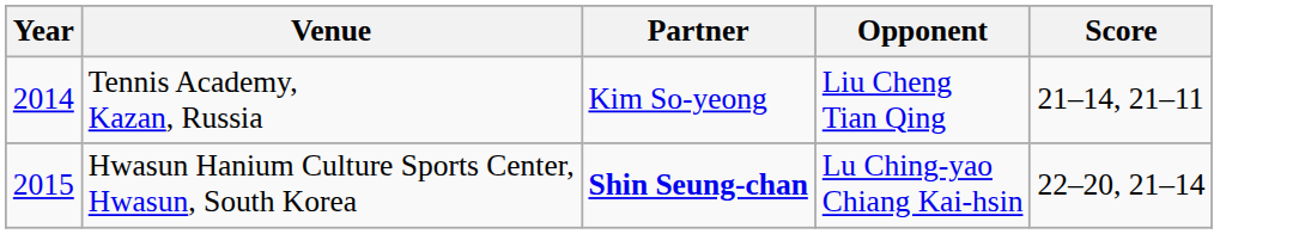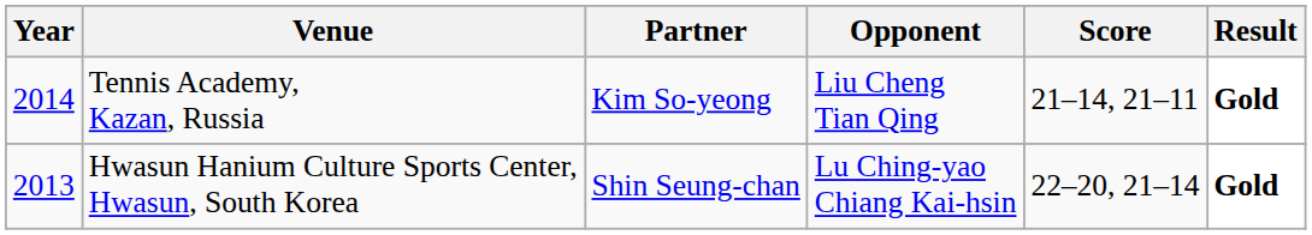 <table class="sortable wikitable" style="font-size: 90%;">
 <tr>
 <th>Year</th>
 <th>Venue</th>
 <th>Partner</th>
 <th>Opponent</th>
 <th>Score</th>
+<th>Result</th>
 </tr>
 <tr>
 <td align="center"><a href='#'>2014</a></td>
 <td align="left">Tennis Academy,<br><a href='#'>Kazan</a>, Russia</td>
 <td align="left"> <a href='#'>Kim So-yeong</a></td>
 <td align="left"> <a href='#'>Liu Cheng</a> <br>  <a href='#'>Tian Qing</a></td>
 <td align="left">21–14, 21–11</td>
+<td style="text-align:left; background:white"> <strong>Gold</strong></td>
 </tr>
 <tr>
-<td align="center"><a href='#'>2015</a></td>
+<td align="center"><a href='#'>2013</a></td>
 <td align="left">Hwasun Hanium Culture Sports Center,<br><a href='#'>Hwasun</a>, South Korea</td>
-<td align="left"><strong> <a href='#'>Shin Seung-chan</a></strong></td>
+<td align="left"> <a href='#'>Shin Seung-chan</a></td>
 <td align="left"> <a href='#'>Lu Ching-yao</a> <br>  <a href='#'>Chiang Kai-hsin</a></td>
 <td align="left">22–20, 21–14</td>
+<td style="text-align:left; background:white"> <strong>Gold</strong></td>
 </tr>
 </table>
